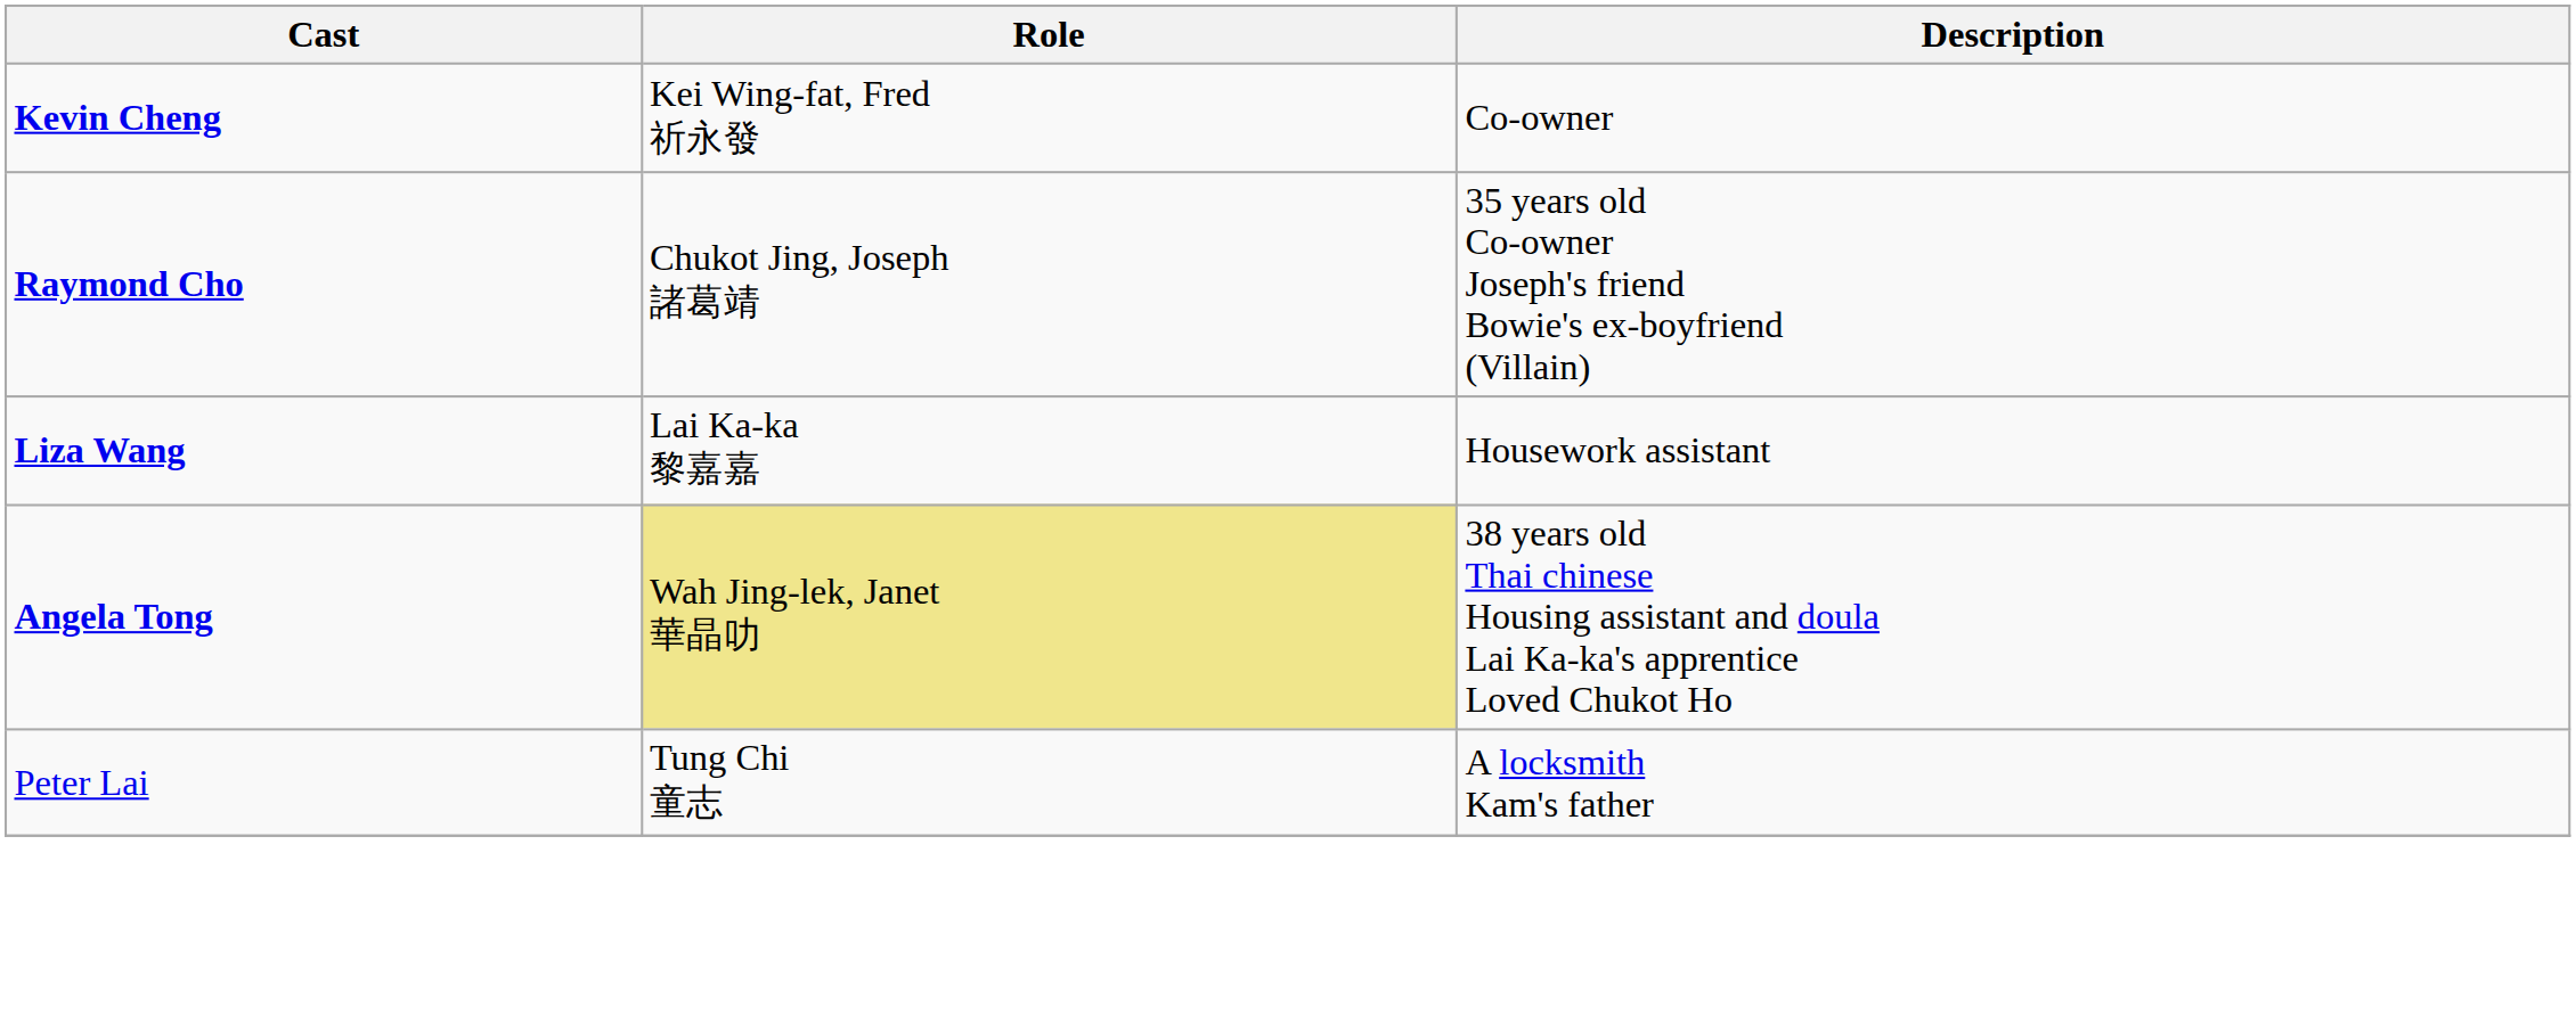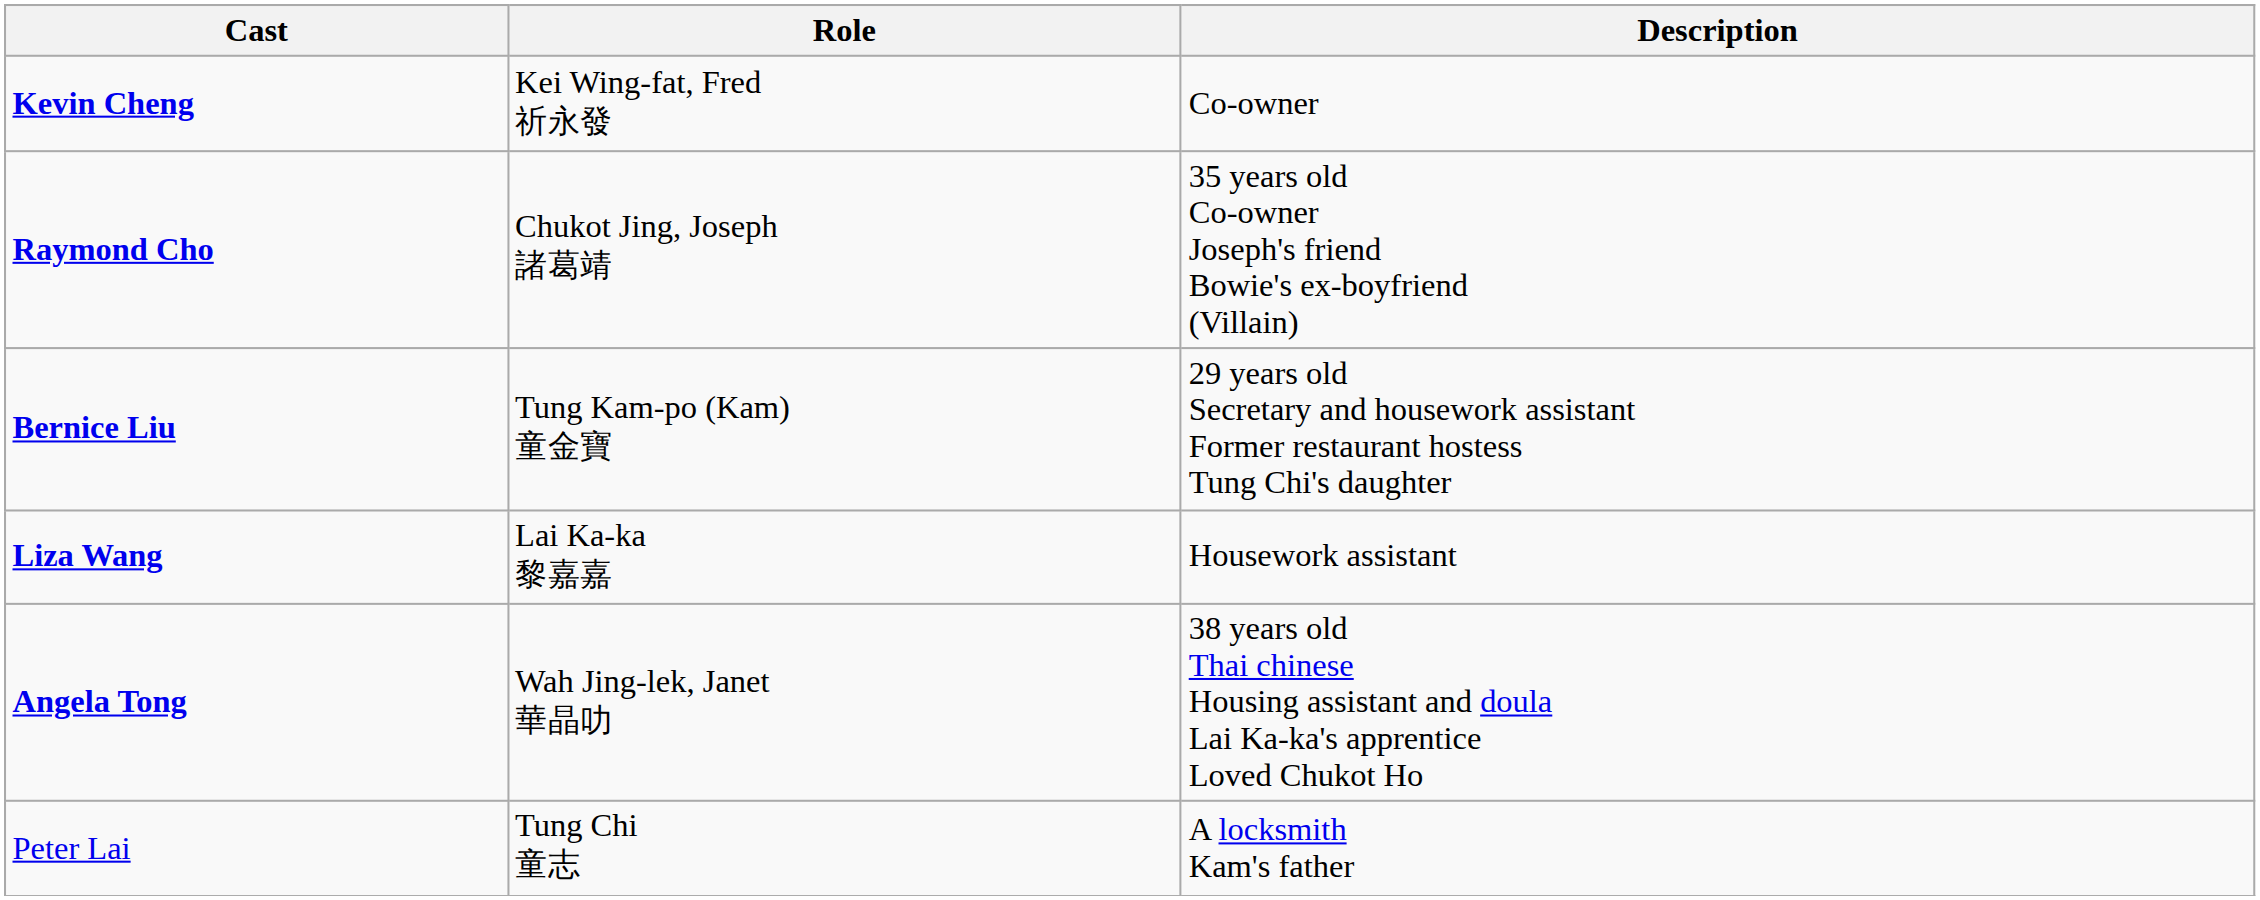 <table class="wikitable" width="70%">
 <tr>
 <th>Cast</th>
 <th>Role</th>
 <th>Description</th>
 </tr>
 <tr>
 <td><strong><a href='#'>Kevin Cheng</a></strong></td>
 <td>Kei Wing-fat, Fred<br>祈永發</td>
 <td>Co-owner</td>
 </tr>
 <tr>
 <td><strong><a href='#'>Raymond Cho</a></strong></td>
 <td>Chukot Jing, Joseph<br>諸葛靖</td>
 <td>35 years old<br>Co-owner<br>Joseph's friend<br>Bowie's ex-boyfriend<br>(Villain)</td>
 </tr>
 <tr>
+<td><strong><a href='#'>Bernice Liu</a></strong></td>
+<td>Tung Kam-po (Kam)<br>童金寶</td>
+<td>29 years old<br>Secretary and housework assistant<br>Former restaurant hostess<br>Tung Chi's daughter</td>
+</tr>
+<tr>
 <td><strong><a href='#'>Liza Wang</a></strong></td>
 <td>Lai Ka-ka<br>黎嘉嘉</td>
 <td>Housework assistant</td>
 </tr>
 <tr>
 <td><strong><a href='#'>Angela Tong</a></strong></td>
-<td style="background: khaki;">Wah Jing-lek, Janet<br>華晶叻</td>
+<td>Wah Jing-lek, Janet<br>華晶叻</td>
 <td>38 years old<br><a href='#'>Thai chinese</a><br>Housing assistant and <a href='#'>doula</a><br>Lai Ka-ka's apprentice<br>Loved Chukot Ho</td>
 </tr>
 <tr>
 <td><a href='#'>Peter Lai</a></td>
 <td>Tung Chi<br>童志</td>
 <td>A <a href='#'>locksmith</a><br>Kam's father</td>
 </tr>
 <tr>
 </tr>
 </table>
